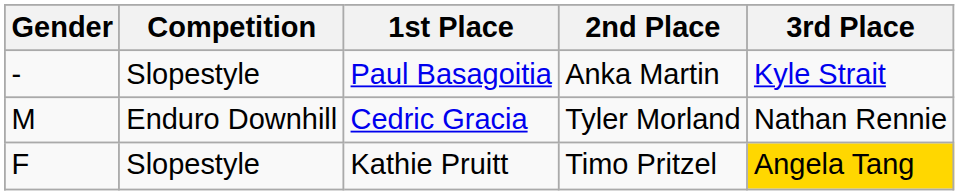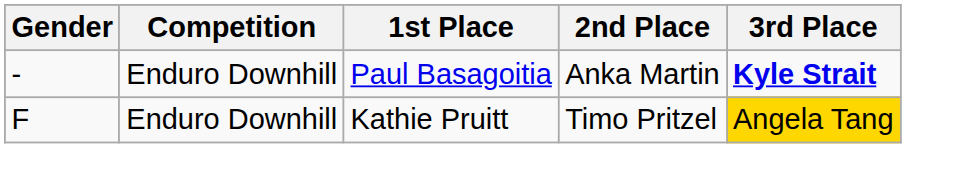 <table class="wikitable">
 <tr>
 <th>Gender</th>
 <th>Competition</th>
 <th>1st Place</th>
 <th>2nd Place</th>
 <th>3rd Place</th>
 </tr>
 <tr>
 <td>-</td>
-<td>Slopestyle</td>
+<td>Enduro Downhill</td>
 <td><a href='#'>Paul Basagoitia</a></td>
 <td>Anka Martin</td>
-<td><a href='#'>Kyle Strait</a></td>
-</tr>
-<tr>
-<td>M</td>
-<td>Enduro Downhill</td>
-<td><a href='#'>Cedric Gracia</a></td>
-<td>Tyler Morland</td>
-<td>Nathan Rennie</td>
+<td><strong><a href='#'>Kyle Strait</a></strong></td>
 </tr>
 <tr>
 <td>F</td>
-<td>Slopestyle</td>
+<td>Enduro Downhill</td>
 <td>Kathie Pruitt</td>
 <td>Timo Pritzel</td>
 <td style="background: gold;">Angela Tang</td>
 </tr>
 </table>
